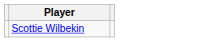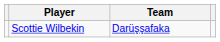 <table class="wikitable">
 <tr>
 <th></th>
 <th width=150>Player</th>
+<th width=150>Team</th>
 <th></th>
 </tr>
 <tr>
 <td></td>
 <td> <a href='#'>Scottie Wilbekin</a></td>
+<td> <a href='#'>Darüşşafaka</a></td>
 <td></td>
 </tr>
 </table>
